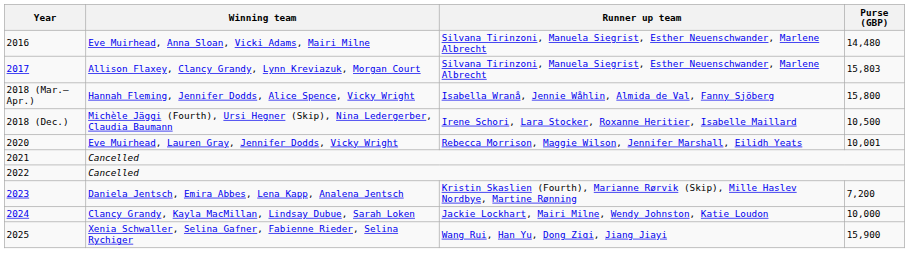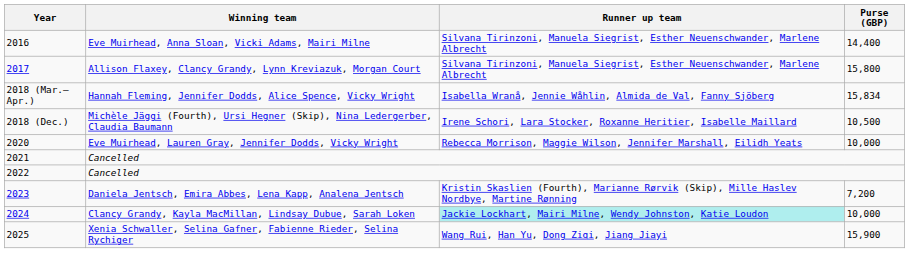 <table class="wikitable">
 <tr>
 <th scope="col">Year</th>
 <th scope="col">Winning team</th>
 <th scope="col">Runner up team</th>
 <th scope="col">Purse (GBP)</th>
 </tr>
 <tr>
 <td>2016</td>
 <td> <a href='#'>Eve Muirhead</a>, <a href='#'>Anna Sloan</a>, <a href='#'>Vicki Adams</a>, <a href='#'>Mairi Milne</a></td>
 <td> <a href='#'>Silvana Tirinzoni</a>, <a href='#'>Manuela Siegrist</a>, <a href='#'>Esther Neuenschwander</a>, <a href='#'>Marlene Albrecht</a></td>
-<td>14,480</td>
+<td>14,400</td>
 </tr>
 <tr>
 <td><a href='#'>2017</a></td>
 <td> <a href='#'>Allison Flaxey</a>, <a href='#'>Clancy Grandy</a>, <a href='#'>Lynn Kreviazuk</a>, <a href='#'>Morgan Court</a></td>
 <td> <a href='#'>Silvana Tirinzoni</a>, <a href='#'>Manuela Siegrist</a>, <a href='#'>Esther Neuenschwander</a>, <a href='#'>Marlene Albrecht</a></td>
-<td>15,803</td>
+<td>15,800</td>
 </tr>
 <tr>
 <td>2018 (Mar.–Apr.)</td>
 <td> <a href='#'>Hannah Fleming</a>, <a href='#'>Jennifer Dodds</a>, <a href='#'>Alice Spence</a>, <a href='#'>Vicky Wright</a></td>
 <td> <a href='#'>Isabella Wranå</a>, <a href='#'>Jennie Wåhlin</a>, <a href='#'>Almida de Val</a>, <a href='#'>Fanny Sjöberg</a></td>
-<td>15,800</td>
+<td>15,834</td>
 </tr>
 <tr>
 <td>2018 (Dec.)</td>
 <td> <a href='#'>Michèle Jäggi</a> (Fourth), <a href='#'>Ursi Hegner</a> (Skip), <a href='#'>Nina Ledergerber</a>, <a href='#'>Claudia Baumann</a></td>
 <td> <a href='#'>Irene Schori</a>, <a href='#'>Lara Stocker</a>, <a href='#'>Roxanne Heritier</a>, <a href='#'>Isabelle Maillard</a></td>
 <td>10,500</td>
 </tr>
 <tr>
 <td>2020</td>
 <td> <a href='#'>Eve Muirhead</a>, <a href='#'>Lauren Gray</a>, <a href='#'>Jennifer Dodds</a>, <a href='#'>Vicky Wright</a></td>
 <td> <a href='#'>Rebecca Morrison</a>, <a href='#'>Maggie Wilson</a>, <a href='#'>Jennifer Marshall</a>, <a href='#'>Eilidh Yeats</a></td>
-<td>10,001</td>
+<td>10,000</td>
 </tr>
 <tr>
 <td>2021</td>
 <td colspan="3"><em>Cancelled</em></td>
 </tr>
 <tr>
 <td>2022</td>
 <td colspan="3"><em>Cancelled</em></td>
 </tr>
 <tr>
 <td><a href='#'>2023</a></td>
 <td> <a href='#'>Daniela Jentsch</a>, <a href='#'>Emira Abbes</a>, <a href='#'>Lena Kapp</a>, <a href='#'>Analena Jentsch</a></td>
 <td> <a href='#'>Kristin Skaslien</a> (Fourth), <a href='#'>Marianne Rørvik</a> (Skip), <a href='#'>Mille Haslev Nordbye</a>, <a href='#'>Martine Rønning</a></td>
 <td>7,200</td>
 </tr>
 <tr>
 <td><a href='#'>2024</a></td>
 <td> <a href='#'>Clancy Grandy</a>, <a href='#'>Kayla MacMillan</a>, <a href='#'>Lindsay Dubue</a>, <a href='#'>Sarah Loken</a></td>
-<td> <a href='#'>Jackie Lockhart</a>, <a href='#'>Mairi Milne</a>, <a href='#'>Wendy Johnston</a>, <a href='#'>Katie Loudon</a></td>
+<td style="background: paleturquoise;"> <a href='#'>Jackie Lockhart</a>, <a href='#'>Mairi Milne</a>, <a href='#'>Wendy Johnston</a>, <a href='#'>Katie Loudon</a></td>
 <td>10,000</td>
 </tr>
 <tr>
 <td>2025</td>
 <td> <a href='#'>Xenia Schwaller</a>, <a href='#'>Selina Gafner</a>, <a href='#'>Fabienne Rieder</a>, <a href='#'>Selina Rychiger</a></td>
 <td> <a href='#'>Wang Rui</a>, <a href='#'>Han Yu</a>, <a href='#'>Dong Ziqi</a>, <a href='#'>Jiang Jiayi</a></td>
 <td>15,900</td>
 </tr>
 </table>
